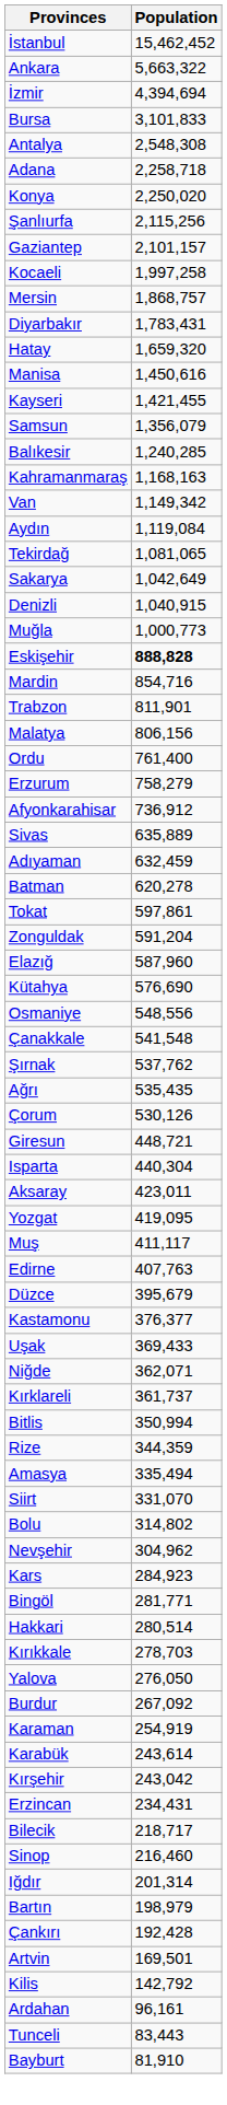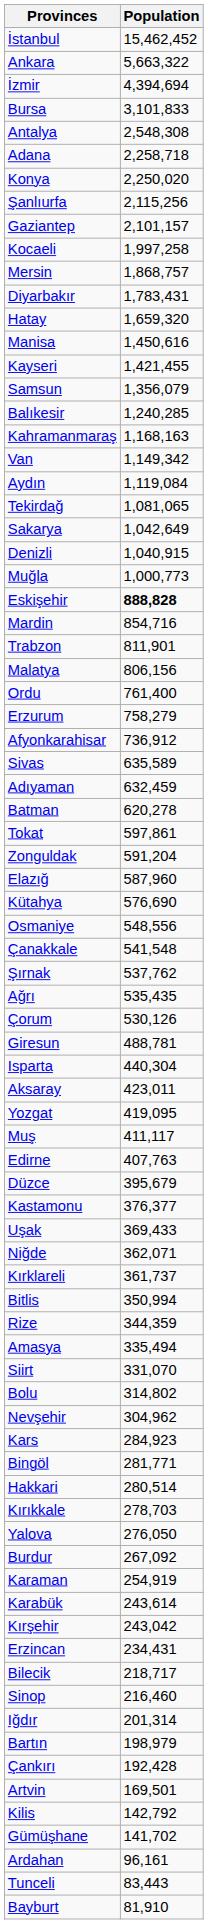 <table class="wikitable sortable">
 <tr>
 <th>Provinces</th>
 <th>Population</th>
 </tr>
 <tr>
 <td><a href='#'>İstanbul</a></td>
 <td>15,462,452</td>
 </tr>
 <tr>
 <td><a href='#'>Ankara</a></td>
 <td>5,663,322</td>
 </tr>
 <tr>
 <td><a href='#'>İzmir</a></td>
 <td>4,394,694</td>
 </tr>
 <tr>
 <td><a href='#'>Bursa</a></td>
 <td>3,101,833</td>
 </tr>
 <tr>
 <td><a href='#'>Antalya</a></td>
 <td>2,548,308</td>
 </tr>
 <tr>
 <td><a href='#'>Adana</a></td>
 <td>2,258,718</td>
 </tr>
 <tr>
 <td><a href='#'>Konya</a></td>
 <td>2,250,020</td>
 </tr>
 <tr>
 <td><a href='#'>Şanlıurfa</a></td>
 <td>2,115,256</td>
 </tr>
 <tr>
 <td><a href='#'>Gaziantep</a></td>
 <td>2,101,157</td>
 </tr>
 <tr>
 <td><a href='#'>Kocaeli</a></td>
 <td>1,997,258</td>
 </tr>
 <tr>
 <td><a href='#'>Mersin</a></td>
 <td>1,868,757</td>
 </tr>
 <tr>
 <td><a href='#'>Diyarbakır</a></td>
 <td>1,783,431</td>
 </tr>
 <tr>
 <td><a href='#'>Hatay</a></td>
 <td>1,659,320</td>
 </tr>
 <tr>
 <td><a href='#'>Manisa</a></td>
 <td>1,450,616</td>
 </tr>
 <tr>
 <td><a href='#'>Kayseri</a></td>
 <td>1,421,455</td>
 </tr>
 <tr>
 <td><a href='#'>Samsun</a></td>
 <td>1,356,079</td>
 </tr>
 <tr>
 <td><a href='#'>Balıkesir</a></td>
 <td>1,240,285</td>
 </tr>
 <tr>
 <td><a href='#'>Kahramanmaraş</a></td>
 <td>1,168,163</td>
 </tr>
 <tr>
 <td><a href='#'>Van</a></td>
 <td>1,149,342</td>
 </tr>
 <tr>
 <td><a href='#'>Aydın</a></td>
 <td>1,119,084</td>
 </tr>
 <tr>
 <td><a href='#'>Tekirdağ</a></td>
 <td>1,081,065</td>
 </tr>
 <tr>
 <td><a href='#'>Sakarya</a></td>
 <td>1,042,649</td>
 </tr>
 <tr>
 <td><a href='#'>Denizli</a></td>
 <td>1,040,915</td>
 </tr>
 <tr>
 <td><a href='#'>Muğla</a></td>
 <td>1,000,773</td>
 </tr>
 <tr>
 <td><a href='#'>Eskişehir</a></td>
 <td><strong>888,828</strong></td>
 </tr>
 <tr>
 <td><a href='#'>Mardin</a></td>
 <td>854,716</td>
 </tr>
 <tr>
 <td><a href='#'>Trabzon</a></td>
 <td>811,901</td>
 </tr>
 <tr>
 <td><a href='#'>Malatya</a></td>
 <td>806,156</td>
 </tr>
 <tr>
 <td><a href='#'>Ordu</a></td>
 <td>761,400</td>
 </tr>
 <tr>
 <td><a href='#'>Erzurum</a></td>
 <td>758,279</td>
 </tr>
 <tr>
 <td><a href='#'>Afyonkarahisar</a></td>
 <td>736,912</td>
 </tr>
 <tr>
 <td><a href='#'>Sivas</a></td>
-<td>635,889</td>
+<td>635,589</td>
 </tr>
 <tr>
 <td><a href='#'>Adıyaman</a></td>
 <td>632,459</td>
 </tr>
 <tr>
 <td><a href='#'>Batman</a></td>
 <td>620,278</td>
 </tr>
 <tr>
 <td><a href='#'>Tokat</a></td>
 <td>597,861</td>
 </tr>
 <tr>
 <td><a href='#'>Zonguldak</a></td>
 <td>591,204</td>
 </tr>
 <tr>
 <td><a href='#'>Elazığ</a></td>
 <td>587,960</td>
 </tr>
 <tr>
 <td><a href='#'>Kütahya</a></td>
 <td>576,690</td>
 </tr>
 <tr>
 <td><a href='#'>Osmaniye</a></td>
 <td>548,556</td>
 </tr>
 <tr>
 <td><a href='#'>Çanakkale</a></td>
 <td>541,548</td>
 </tr>
 <tr>
 <td><a href='#'>Şırnak</a></td>
 <td>537,762</td>
 </tr>
 <tr>
 <td><a href='#'>Ağrı</a></td>
 <td>535,435</td>
 </tr>
 <tr>
 <td><a href='#'>Çorum</a></td>
 <td>530,126</td>
 </tr>
 <tr>
 <td><a href='#'>Giresun</a></td>
-<td>448,721</td>
+<td>488,781</td>
 </tr>
 <tr>
 <td><a href='#'>Isparta</a></td>
 <td>440,304</td>
 </tr>
 <tr>
 <td><a href='#'>Aksaray</a></td>
 <td>423,011</td>
 </tr>
 <tr>
 <td><a href='#'>Yozgat</a></td>
 <td>419,095</td>
 </tr>
 <tr>
 <td><a href='#'>Muş</a></td>
 <td>411,117</td>
 </tr>
 <tr>
 <td><a href='#'>Edirne</a></td>
 <td>407,763</td>
 </tr>
 <tr>
 <td><a href='#'>Düzce</a></td>
 <td>395,679</td>
 </tr>
 <tr>
 <td><a href='#'>Kastamonu</a></td>
 <td>376,377</td>
 </tr>
 <tr>
 <td><a href='#'>Uşak</a></td>
 <td>369,433</td>
 </tr>
 <tr>
 <td><a href='#'>Niğde</a></td>
 <td>362,071</td>
 </tr>
 <tr>
 <td><a href='#'>Kırklareli</a></td>
 <td>361,737</td>
 </tr>
 <tr>
 <td><a href='#'>Bitlis</a></td>
 <td>350,994</td>
 </tr>
 <tr>
 <td><a href='#'>Rize</a></td>
 <td>344,359</td>
 </tr>
 <tr>
 <td><a href='#'>Amasya</a></td>
 <td>335,494</td>
 </tr>
 <tr>
 <td><a href='#'>Siirt</a></td>
 <td>331,070</td>
 </tr>
 <tr>
 <td><a href='#'>Bolu</a></td>
 <td>314,802</td>
 </tr>
 <tr>
 <td><a href='#'>Nevşehir</a></td>
 <td>304,962</td>
 </tr>
 <tr>
 <td><a href='#'>Kars</a></td>
 <td>284,923</td>
 </tr>
 <tr>
 <td><a href='#'>Bingöl</a></td>
 <td>281,771</td>
 </tr>
 <tr>
 <td><a href='#'>Hakkari</a></td>
 <td>280,514</td>
 </tr>
 <tr>
 <td><a href='#'>Kırıkkale</a></td>
 <td>278,703</td>
 </tr>
 <tr>
 <td><a href='#'>Yalova</a></td>
 <td>276,050</td>
 </tr>
 <tr>
 <td><a href='#'>Burdur</a></td>
 <td>267,092</td>
 </tr>
 <tr>
 <td><a href='#'>Karaman</a></td>
 <td>254,919</td>
 </tr>
 <tr>
 <td><a href='#'>Karabük</a></td>
 <td>243,614</td>
 </tr>
 <tr>
 <td><a href='#'>Kırşehir</a></td>
 <td>243,042</td>
 </tr>
 <tr>
 <td><a href='#'>Erzincan</a></td>
 <td>234,431</td>
 </tr>
 <tr>
 <td><a href='#'>Bilecik</a></td>
 <td>218,717</td>
 </tr>
 <tr>
 <td><a href='#'>Sinop</a></td>
 <td>216,460</td>
 </tr>
 <tr>
 <td><a href='#'>Iğdır</a></td>
 <td>201,314</td>
 </tr>
 <tr>
 <td><a href='#'>Bartın</a></td>
 <td>198,979</td>
 </tr>
 <tr>
 <td><a href='#'>Çankırı</a></td>
 <td>192,428</td>
 </tr>
 <tr>
 <td><a href='#'>Artvin</a></td>
 <td>169,501</td>
 </tr>
 <tr>
 <td><a href='#'>Kilis</a></td>
 <td>142,792</td>
 </tr>
 <tr>
+<td><a href='#'>Gümüşhane</a></td>
+<td>141,702</td>
+</tr>
+<tr>
 <td><a href='#'>Ardahan</a></td>
 <td>96,161</td>
 </tr>
 <tr>
 <td><a href='#'>Tunceli</a></td>
 <td>83,443</td>
 </tr>
 <tr>
 <td><a href='#'>Bayburt</a></td>
 <td>81,910</td>
 </tr>
 </table>
